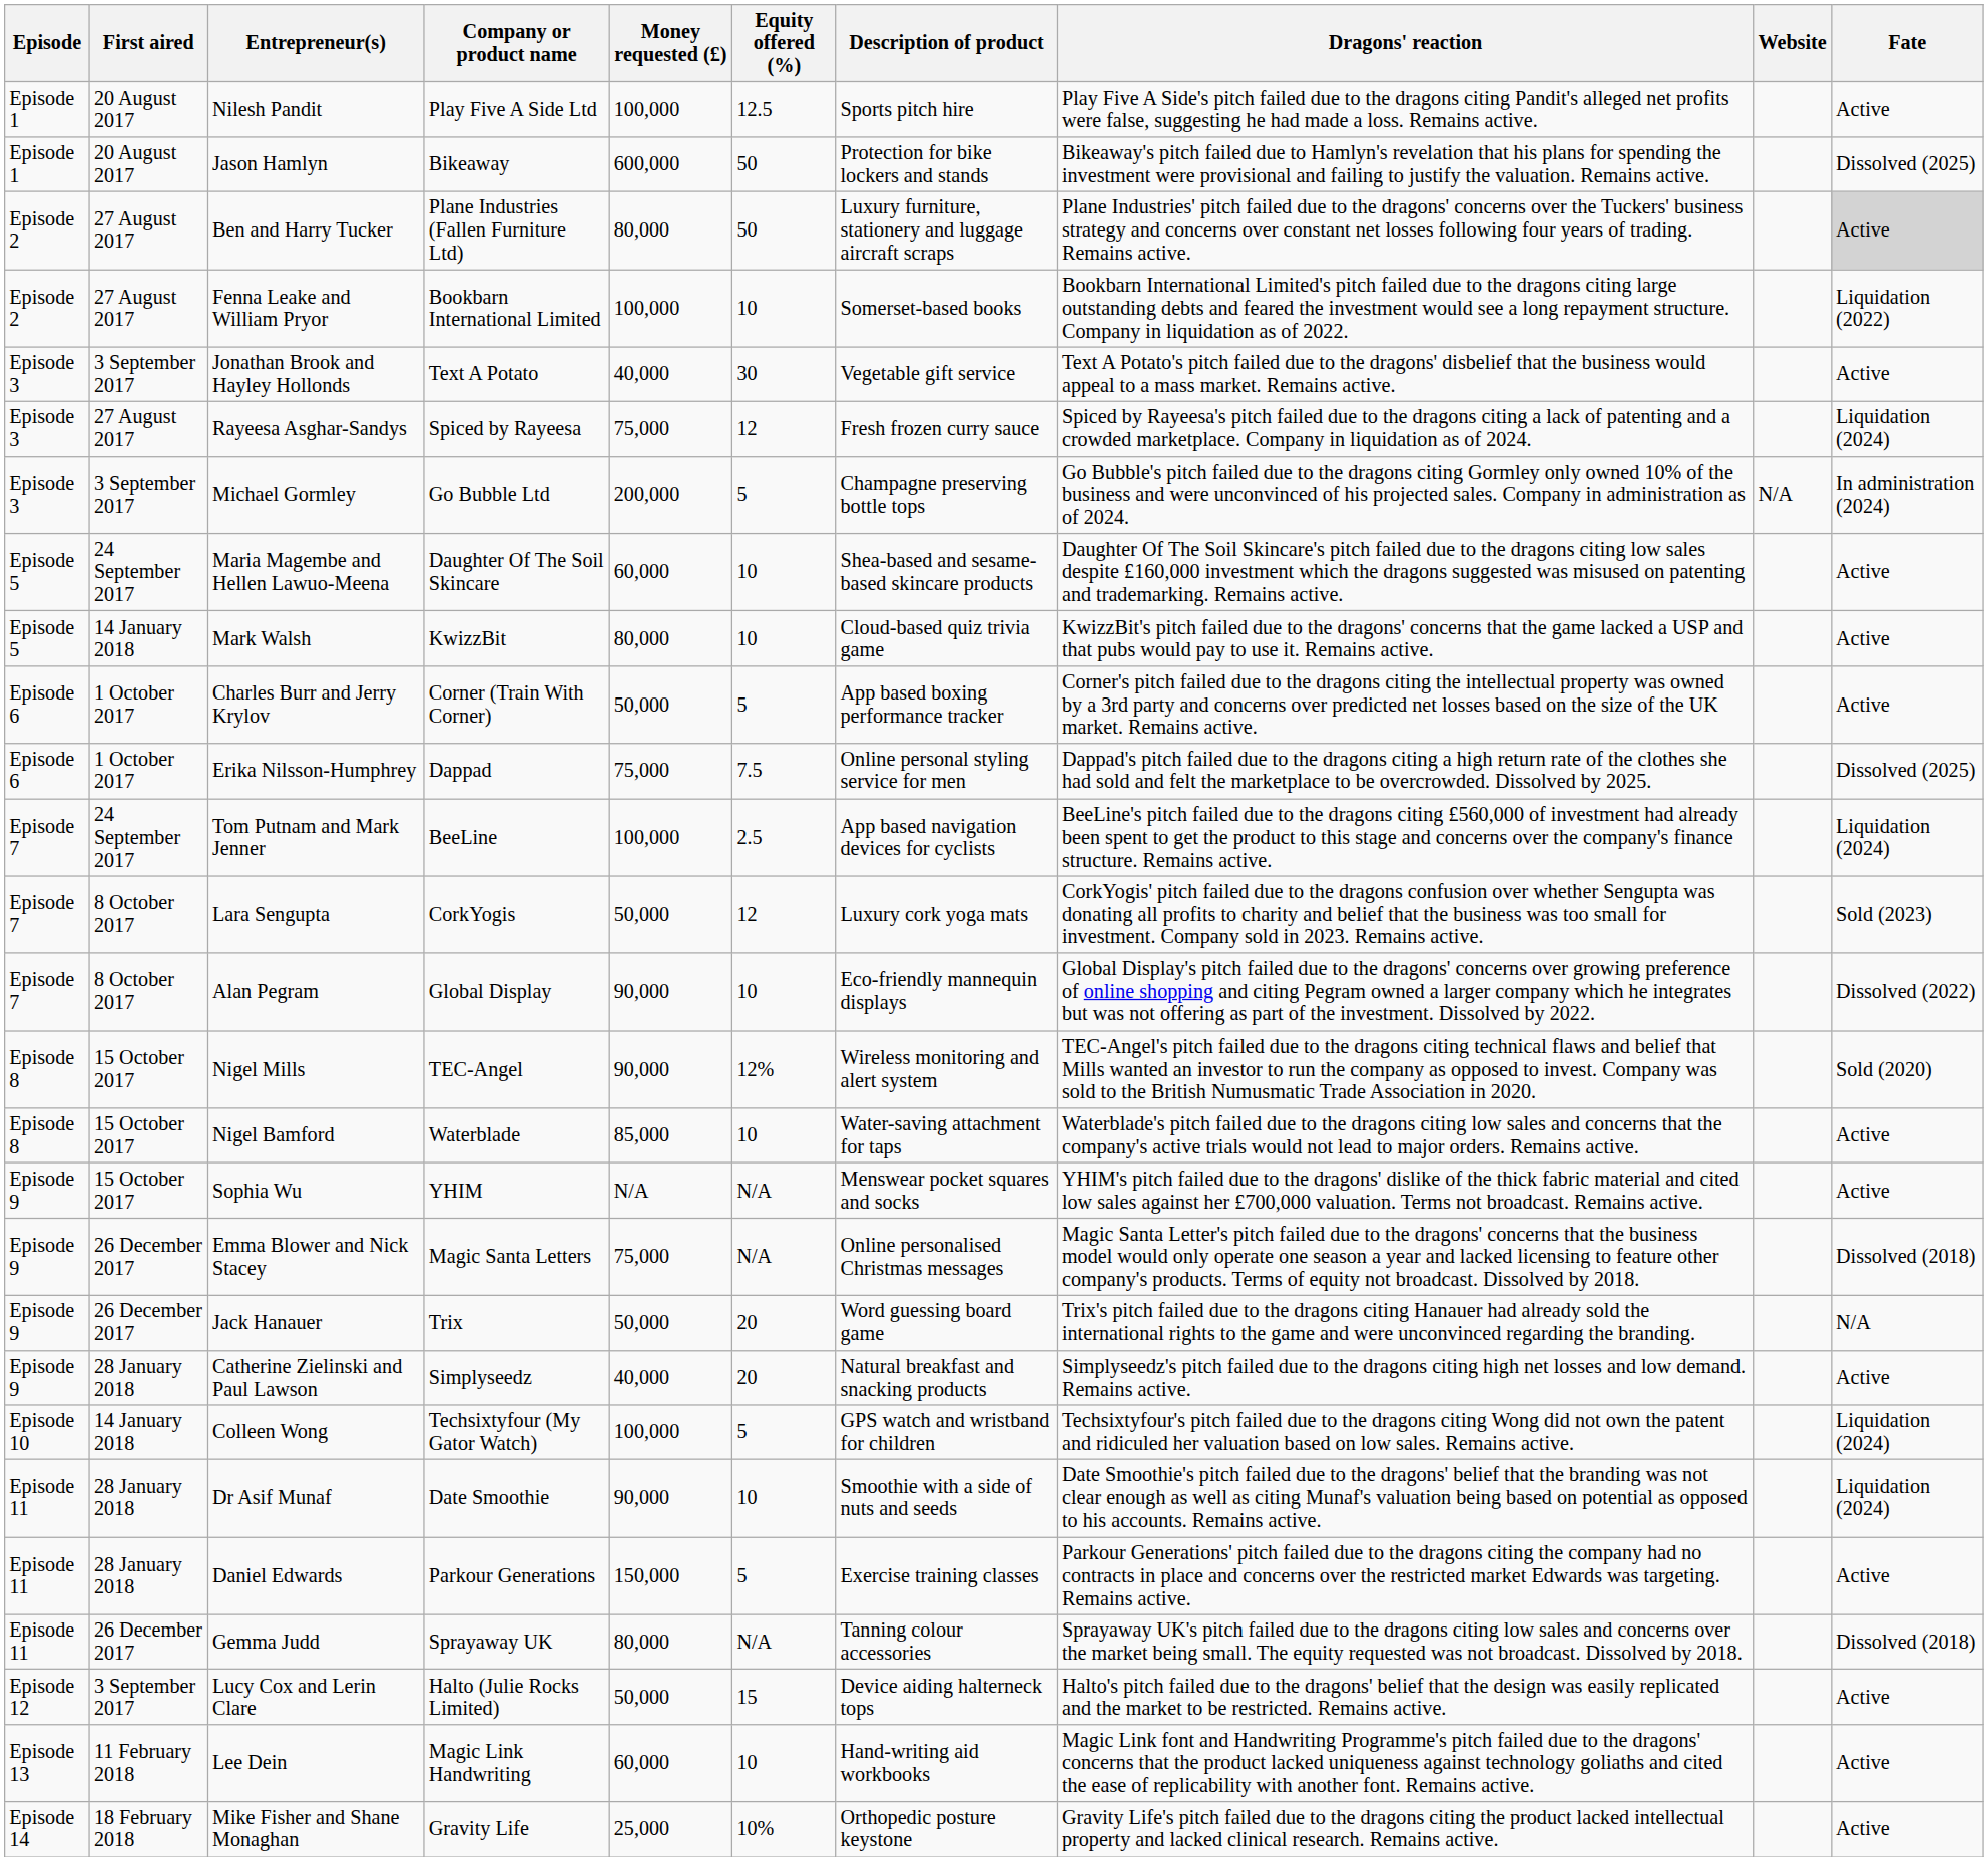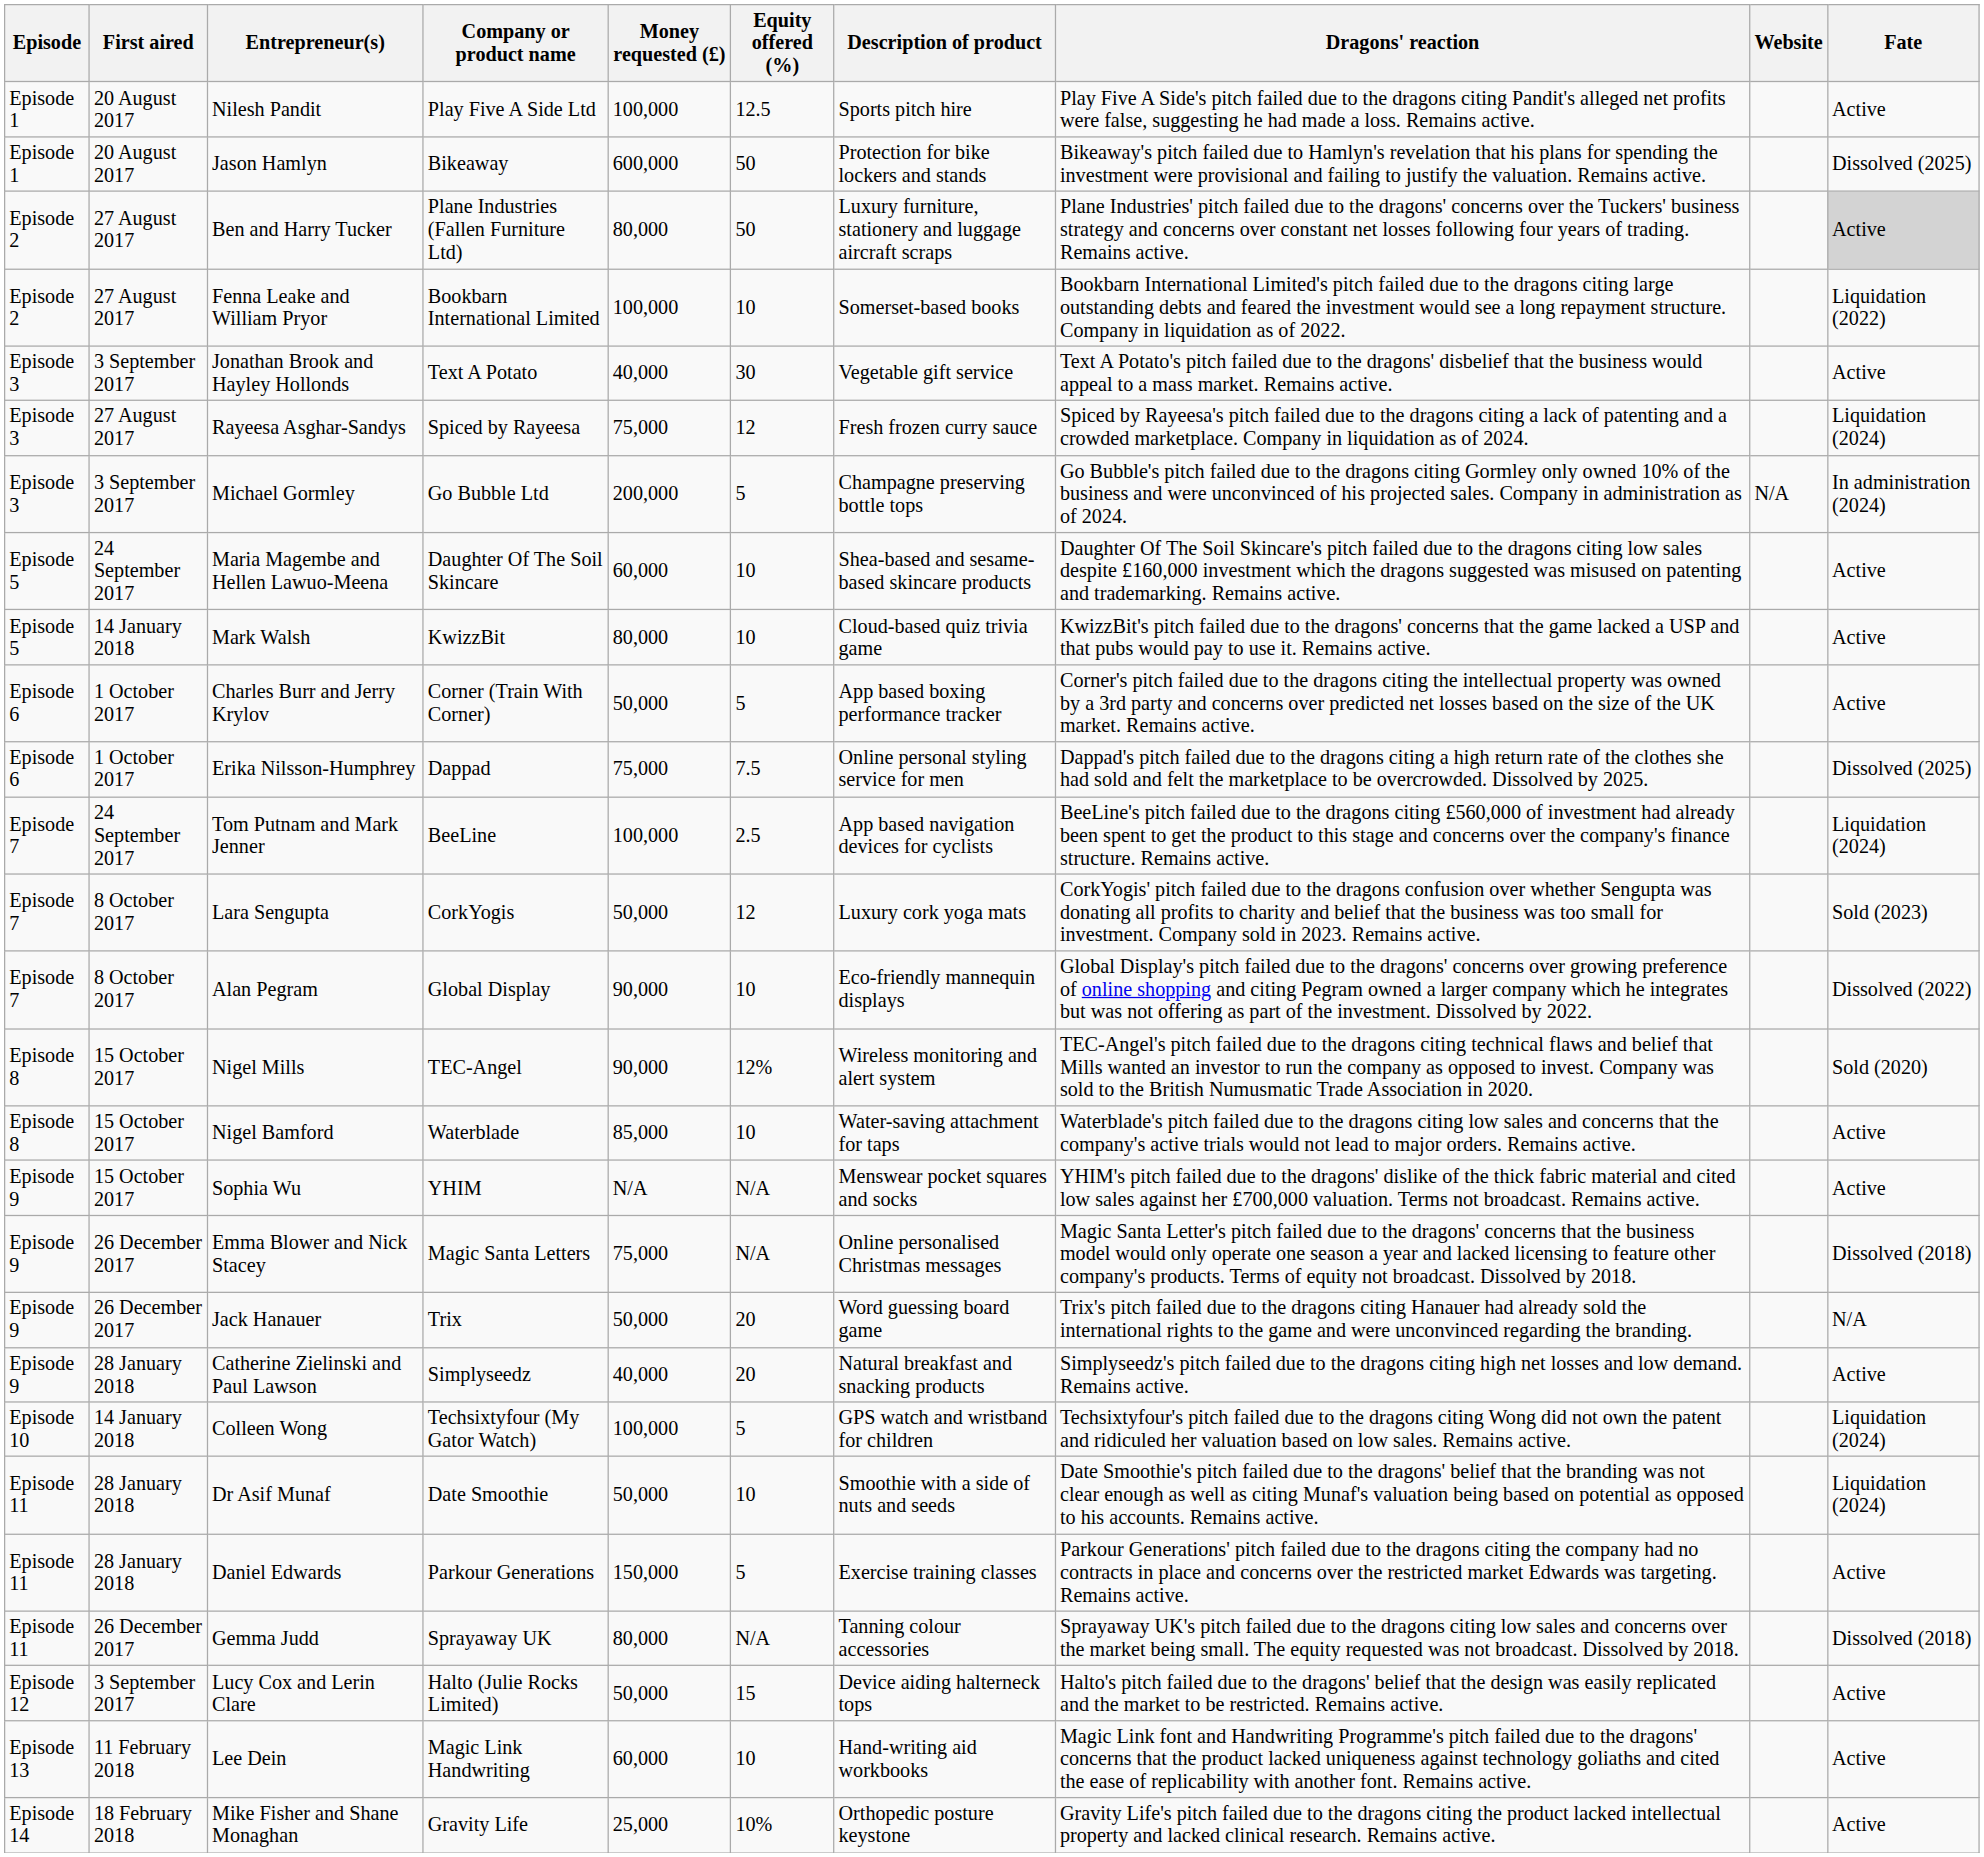 <table class="wikitable sortable">
 <tr>
 <th>Episode</th>
 <th>First aired</th>
 <th>Entrepreneur(s)</th>
 <th>Company or product name</th>
 <th>Money requested (£)</th>
 <th>Equity offered (%)</th>
 <th>Description of product</th>
 <th>Dragons' reaction</th>
 <th>Website</th>
 <th>Fate</th>
 </tr>
 <tr>
 <td>Episode 1</td>
 <td>20 August 2017</td>
 <td>Nilesh Pandit</td>
 <td>Play Five A Side Ltd</td>
 <td>100,000</td>
 <td>12.5</td>
 <td>Sports pitch hire</td>
 <td>Play Five A Side's pitch failed due to the dragons citing Pandit's alleged net profits were false, suggesting he had made a loss. Remains active.</td>
 <td></td>
 <td>Active </td>
 </tr>
 <tr>
 <td>Episode 1</td>
 <td>20 August 2017</td>
 <td>Jason Hamlyn</td>
 <td>Bikeaway</td>
 <td>600,000</td>
 <td>50</td>
 <td>Protection for bike lockers and stands</td>
 <td>Bikeaway's pitch failed due to Hamlyn's revelation that his plans for spending the investment were provisional and failing to justify the valuation. Remains active.</td>
 <td></td>
 <td>Dissolved (2025) </td>
 </tr>
 <tr>
 <td>Episode 2</td>
 <td>27 August 2017</td>
 <td>Ben and Harry Tucker</td>
 <td>Plane Industries (Fallen Furniture Ltd)</td>
 <td>80,000</td>
 <td>50</td>
 <td>Luxury furniture, stationery and luggage aircraft scraps</td>
 <td>Plane Industries' pitch failed due to the dragons' concerns over the Tuckers' business strategy and concerns over constant net losses following four years of trading. Remains active.</td>
 <td></td>
 <td style="background: lightgrey;">Active </td>
 </tr>
 <tr>
 <td>Episode 2</td>
 <td>27 August 2017</td>
 <td>Fenna Leake and William Pryor</td>
 <td>Bookbarn International Limited</td>
 <td>100,000</td>
 <td>10</td>
 <td>Somerset-based books</td>
 <td>Bookbarn International Limited's pitch failed due to the dragons citing large outstanding debts and feared the investment would see a long repayment structure. Company in liquidation as of 2022.</td>
 <td></td>
 <td>Liquidation (2022) </td>
 </tr>
 <tr>
 <td>Episode 3</td>
 <td>3 September 2017</td>
 <td>Jonathan Brook and Hayley Hollonds</td>
 <td>Text A Potato</td>
 <td>40,000</td>
 <td>30</td>
 <td>Vegetable gift service</td>
 <td>Text A Potato's pitch failed due to the dragons' disbelief that the business would appeal to a mass market. Remains active.</td>
 <td></td>
 <td>Active </td>
 </tr>
 <tr>
 <td>Episode 3</td>
 <td>27 August 2017</td>
 <td>Rayeesa Asghar-Sandys</td>
 <td>Spiced by Rayeesa</td>
 <td>75,000</td>
 <td>12</td>
 <td>Fresh frozen curry sauce</td>
 <td>Spiced by Rayeesa's pitch failed due to the dragons citing a lack of patenting and a crowded marketplace. Company in liquidation as of 2024.</td>
 <td></td>
 <td>Liquidation (2024) </td>
 </tr>
 <tr>
 <td>Episode 3</td>
 <td>3 September 2017</td>
 <td>Michael Gormley</td>
 <td>Go Bubble Ltd</td>
 <td>200,000</td>
 <td>5</td>
 <td>Champagne preserving bottle tops</td>
 <td>Go Bubble's pitch failed due to the dragons citing Gormley only owned 10% of the business and were unconvinced of his projected sales. Company in administration as of 2024.</td>
 <td>N/A</td>
 <td>In administration (2024) </td>
 </tr>
 <tr>
 <td>Episode 5</td>
 <td>24 September 2017</td>
 <td>Maria Magembe and Hellen Lawuo-Meena</td>
 <td>Daughter Of The Soil Skincare</td>
 <td>60,000</td>
 <td>10</td>
 <td>Shea-based and sesame-based skincare products</td>
 <td>Daughter Of The Soil Skincare's pitch failed due to the dragons citing low sales despite £160,000 investment which the dragons suggested was misused on patenting and trademarking. Remains active.</td>
 <td></td>
 <td>Active </td>
 </tr>
 <tr>
 <td>Episode 5</td>
 <td>14 January 2018</td>
 <td>Mark Walsh</td>
 <td>KwizzBit</td>
 <td>80,000</td>
 <td>10</td>
 <td>Cloud-based quiz trivia game</td>
 <td>KwizzBit's pitch failed due to the dragons' concerns that the game lacked a USP and that pubs would pay to use it. Remains active.</td>
 <td></td>
 <td>Active </td>
 </tr>
 <tr>
 <td>Episode 6</td>
 <td>1 October 2017</td>
 <td>Charles Burr and Jerry Krylov</td>
 <td>Corner (Train With Corner)</td>
 <td>50,000</td>
 <td>5</td>
 <td>App based boxing performance tracker</td>
 <td>Corner's pitch failed due to the dragons citing the intellectual property was owned by a 3rd party and concerns over predicted net losses based on the size of the UK market. Remains active.</td>
 <td></td>
 <td>Active </td>
 </tr>
 <tr>
 <td>Episode 6</td>
 <td>1 October 2017</td>
 <td>Erika Nilsson-Humphrey</td>
 <td>Dappad</td>
 <td>75,000</td>
 <td>7.5</td>
 <td>Online personal styling service for men</td>
 <td>Dappad's pitch failed due to the dragons citing a high return rate of the clothes she had sold and felt the marketplace to be overcrowded. Dissolved by 2025.</td>
 <td></td>
 <td>Dissolved (2025) </td>
 </tr>
 <tr>
 <td>Episode 7</td>
 <td>24 September 2017</td>
 <td>Tom Putnam and Mark Jenner</td>
 <td>BeeLine</td>
 <td>100,000</td>
 <td>2.5</td>
 <td>App based navigation devices for cyclists</td>
 <td>BeeLine's pitch failed due to the dragons citing £560,000 of investment had already been spent to get the product to this stage and concerns over the company's finance structure. Remains active.</td>
 <td></td>
 <td>Liquidation (2024) </td>
 </tr>
 <tr>
 <td>Episode 7</td>
 <td>8 October 2017</td>
 <td>Lara Sengupta</td>
 <td>CorkYogis</td>
 <td>50,000</td>
 <td>12</td>
 <td>Luxury cork yoga mats</td>
 <td>CorkYogis' pitch failed due to the dragons confusion over whether Sengupta was donating all profits to charity and belief that the business was too small for investment. Company sold in 2023. Remains active.</td>
 <td></td>
 <td>Sold (2023) </td>
 </tr>
 <tr>
 <td>Episode 7</td>
 <td>8 October 2017</td>
 <td>Alan Pegram</td>
 <td>Global Display</td>
 <td>90,000</td>
 <td>10</td>
 <td>Eco-friendly mannequin displays</td>
 <td>Global Display's pitch failed due to the dragons' concerns over growing preference of <a href='#'>online shopping</a> and citing Pegram owned a larger company which he integrates but was not offering as part of the investment. Dissolved by 2022.</td>
 <td></td>
 <td>Dissolved (2022) </td>
 </tr>
 <tr>
 <td>Episode 8</td>
 <td>15 October 2017</td>
 <td>Nigel Mills</td>
 <td>TEC-Angel</td>
 <td>90,000</td>
 <td>12%</td>
 <td>Wireless monitoring and alert system</td>
 <td>TEC-Angel's pitch failed due to the dragons citing technical flaws and belief that Mills wanted an investor to run the company as opposed to invest. Company was sold to the British Numusmatic Trade Association in 2020.</td>
 <td></td>
 <td>Sold (2020) </td>
 </tr>
 <tr>
 <td>Episode 8</td>
 <td>15 October 2017</td>
 <td>Nigel Bamford</td>
 <td>Waterblade</td>
 <td>85,000</td>
 <td>10</td>
 <td>Water-saving attachment for taps</td>
 <td>Waterblade's pitch failed due to the dragons citing low sales and concerns that the company's active trials would not lead to major orders. Remains active.</td>
 <td></td>
 <td>Active </td>
 </tr>
 <tr>
 <td>Episode 9</td>
 <td>15 October 2017</td>
 <td>Sophia Wu</td>
 <td>YHIM</td>
 <td>N/A</td>
 <td>N/A</td>
 <td>Menswear pocket squares and socks</td>
 <td>YHIM's pitch failed due to the dragons' dislike of the thick fabric material and cited low sales against her £700,000 valuation. Terms not broadcast. Remains active.</td>
 <td></td>
 <td>Active </td>
 </tr>
 <tr>
 <td>Episode 9</td>
 <td>26 December 2017</td>
 <td>Emma Blower and Nick Stacey</td>
 <td>Magic Santa Letters</td>
 <td>75,000</td>
 <td>N/A</td>
 <td>Online personalised Christmas messages</td>
 <td>Magic Santa Letter's pitch failed due to the dragons' concerns that the business model would only operate one season a year and lacked licensing to feature other company's products. Terms of equity not broadcast. Dissolved by 2018.</td>
 <td></td>
 <td>Dissolved (2018) </td>
 </tr>
 <tr>
 <td>Episode 9</td>
 <td>26 December 2017</td>
 <td>Jack Hanauer</td>
 <td>Trix</td>
 <td>50,000</td>
 <td>20</td>
 <td>Word guessing board game</td>
 <td>Trix's pitch failed due to the dragons citing Hanauer had already sold the international rights to the game and were unconvinced regarding the branding.</td>
 <td></td>
 <td>N/A </td>
 </tr>
 <tr>
 <td>Episode 9</td>
 <td>28 January 2018</td>
 <td>Catherine Zielinski and Paul Lawson</td>
 <td>Simplyseedz</td>
 <td>40,000</td>
 <td>20</td>
 <td>Natural breakfast and snacking products</td>
 <td>Simplyseedz's pitch failed due to the dragons citing high net losses and low demand. Remains active.</td>
 <td></td>
 <td>Active </td>
 </tr>
 <tr>
 <td>Episode 10</td>
 <td>14 January 2018</td>
 <td>Colleen Wong</td>
 <td>Techsixtyfour (My Gator Watch)</td>
 <td>100,000</td>
 <td>5</td>
 <td>GPS watch and wristband for children</td>
 <td>Techsixtyfour's pitch failed due to the dragons citing Wong did not own the patent and ridiculed her valuation based on low sales. Remains active.</td>
 <td></td>
 <td>Liquidation (2024) </td>
 </tr>
 <tr>
 <td>Episode 11</td>
 <td>28 January 2018</td>
 <td>Dr Asif Munaf</td>
 <td>Date Smoothie</td>
-<td>90,000</td>
+<td>50,000</td>
 <td>10</td>
 <td>Smoothie with a side of nuts and seeds</td>
 <td>Date Smoothie's pitch failed due to the dragons' belief that the branding was not clear enough as well as citing Munaf's valuation being based on potential as opposed to his accounts. Remains active.</td>
 <td></td>
 <td>Liquidation (2024) </td>
 </tr>
 <tr>
 <td>Episode 11</td>
 <td>28 January 2018</td>
 <td>Daniel Edwards</td>
 <td>Parkour Generations</td>
 <td>150,000</td>
 <td>5</td>
 <td>Exercise training classes</td>
 <td>Parkour Generations' pitch failed due to the dragons citing the company had no contracts in place and concerns over the restricted market Edwards was targeting. Remains active.</td>
 <td></td>
 <td>Active </td>
 </tr>
 <tr>
 <td>Episode 11</td>
 <td>26 December 2017</td>
 <td>Gemma Judd</td>
 <td>Sprayaway UK</td>
 <td>80,000</td>
 <td>N/A</td>
 <td>Tanning colour accessories</td>
 <td>Sprayaway UK's pitch failed due to the dragons citing low sales and concerns over the market being small. The equity requested was not broadcast. Dissolved by 2018.</td>
 <td></td>
 <td>Dissolved (2018) </td>
 </tr>
 <tr>
 <td>Episode 12</td>
 <td>3 September 2017</td>
 <td>Lucy Cox and Lerin Clare</td>
 <td>Halto (Julie Rocks Limited)</td>
 <td>50,000</td>
 <td>15</td>
 <td>Device aiding halterneck tops</td>
 <td>Halto's pitch failed due to the dragons' belief that the design was easily replicated and the market to be restricted. Remains active.</td>
 <td></td>
 <td>Active </td>
 </tr>
 <tr>
 <td>Episode 13</td>
 <td>11 February 2018</td>
 <td>Lee Dein</td>
 <td>Magic Link Handwriting</td>
 <td>60,000</td>
 <td>10</td>
 <td>Hand-writing aid workbooks</td>
 <td>Magic Link font and Handwriting Programme's pitch failed due to the dragons' concerns that the product lacked uniqueness against technology goliaths and cited the ease of replicability with another font. Remains active.</td>
 <td></td>
 <td>Active </td>
 </tr>
 <tr>
 <td>Episode 14</td>
 <td>18 February 2018</td>
 <td>Mike Fisher and Shane Monaghan</td>
 <td>Gravity Life</td>
 <td>25,000</td>
 <td>10%</td>
 <td>Orthopedic posture keystone</td>
 <td>Gravity Life's pitch failed due to the dragons citing the product lacked intellectual property and lacked clinical research. Remains active.</td>
 <td></td>
 <td>Active </td>
 </tr>
 </table>
